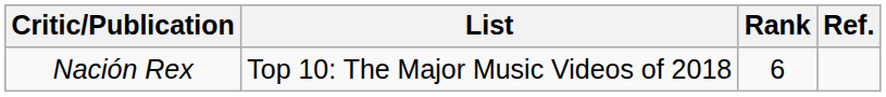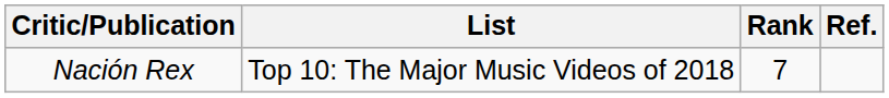 <table class="sortable wikitable">
 <tr>
 <th>Critic/Publication</th>
 <th>List</th>
 <th>Rank</th>
 <th>Ref.</th>
 </tr>
 <tr>
 <td align="center"><em>Nación Rex</em></td>
 <td align="center">Top 10: The Major Music Videos of 2018</td>
-<td align="center">6</td>
+<td align="center">7</td>
 <td></td>
 </tr>
 </table>
